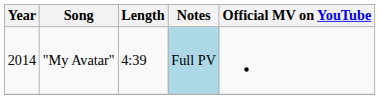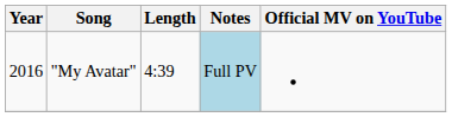 <table class="wikitable">
 <tr>
 <th>Year</th>
 <th>Song</th>
 <th>Length</th>
 <th>Notes</th>
 <th>Official MV on <a href='#'>YouTube</a></th>
 </tr>
 <tr>
-<td rowspan="1">2014</td>
+<td rowspan="1">2016</td>
 <td>"My Avatar"</td>
 <td>4:39</td>
 <td style="background: lightblue;">Full PV</td>
 <td><br><ul><li></li></ul></td>
 </tr>
 <tr>
 </tr>
 </table>
